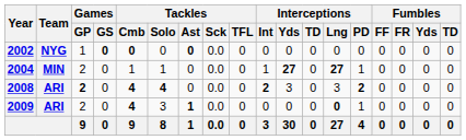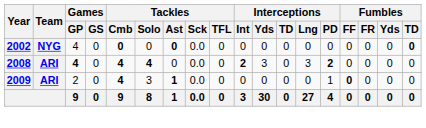 <table class="wikitable" style="text-align:center">
 <tr>
 <th rowspan="2">Year</th>
 <th rowspan="2">Team</th>
 <th colspan="2">Games</th>
 <th colspan="5">Tackles</th>
 <th colspan="5">Interceptions</th>
 <th colspan="4">Fumbles</th>
 </tr>
 <tr>
 <th>GP</th>
 <th>GS</th>
 <th>Cmb</th>
 <th>Solo</th>
 <th>Ast</th>
 <th>Sck</th>
 <th>TFL</th>
 <th>Int</th>
 <th>Yds</th>
 <th>TD</th>
 <th>Lng</th>
 <th>PD</th>
 <th>FF</th>
 <th>FR</th>
 <th>Yds</th>
 <th>TD</th>
 </tr>
 <tr>
 <th><a href='#'>2002</a></th>
 <th><a href='#'>NYG</a></th>
-<td>1</td>
-<td><strong>0</strong></td>
+<td>4</td>
+<td>0</td>
 <td><strong>0</strong></td>
 <td>0</td>
 <td><strong>0</strong></td>
 <td>0.0</td>
 <td>0</td>
 <td>0</td>
 <td>0</td>
 <td>0</td>
 <td>0</td>
 <td>0</td>
 <td>0</td>
 <td>0</td>
 <td>0</td>
-<td>0</td>
-</tr>
-<tr>
-<th><a href='#'>2004</a></th>
-<th><a href='#'>MIN</a></th>
-<td>2</td>
-<td>0</td>
-<td>1</td>
-<td>1</td>
-<td>0</td>
-<td>0.0</td>
-<td>0</td>
-<td>1</td>
-<td><strong>27</strong></td>
-<td>0</td>
-<td><strong>27</strong></td>
-<td>1</td>
-<td>0</td>
-<td>0</td>
-<td>0</td>
-<td>0</td>
+<td><strong>0</strong></td>
 </tr>
 <tr>
 <th><a href='#'>2008</a></th>
 <th><a href='#'>ARI</a></th>
-<td><strong>2</strong></td>
+<td><strong>4</strong></td>
 <td>0</td>
 <td><strong>4</strong></td>
 <td><strong>4</strong></td>
 <td>0</td>
 <td>0.0</td>
 <td>0</td>
 <td><strong>2</strong></td>
 <td>3</td>
 <td>0</td>
 <td>3</td>
 <td><strong>2</strong></td>
 <td>0</td>
 <td>0</td>
 <td>0</td>
 <td>0</td>
 </tr>
 <tr>
 <th><a href='#'>2009</a></th>
 <th><a href='#'>ARI</a></th>
 <td>2</td>
 <td>0</td>
 <td><strong>4</strong></td>
 <td>3</td>
 <td><strong>1</strong></td>
 <td>0.0</td>
 <td>0</td>
 <td>0</td>
 <td>0</td>
 <td>0</td>
+<td>0</td>
+<td>1</td>
 <td><strong>0</strong></td>
-<td>1</td>
-<td>0</td>
 <td>0</td>
 <td>0</td>
 <td>0</td>
 </tr>
 <tr>
 <th colspan="2"></th>
 <th>9</th>
 <th>0</th>
 <th>9</th>
 <th>8</th>
 <th>1</th>
 <th>0.0</th>
 <th>0</th>
 <th>3</th>
 <th>30</th>
 <th>0</th>
 <th>27</th>
 <th>4</th>
 <th>0</th>
 <th>0</th>
 <th>0</th>
 <th>0</th>
 </tr>
 </table>
